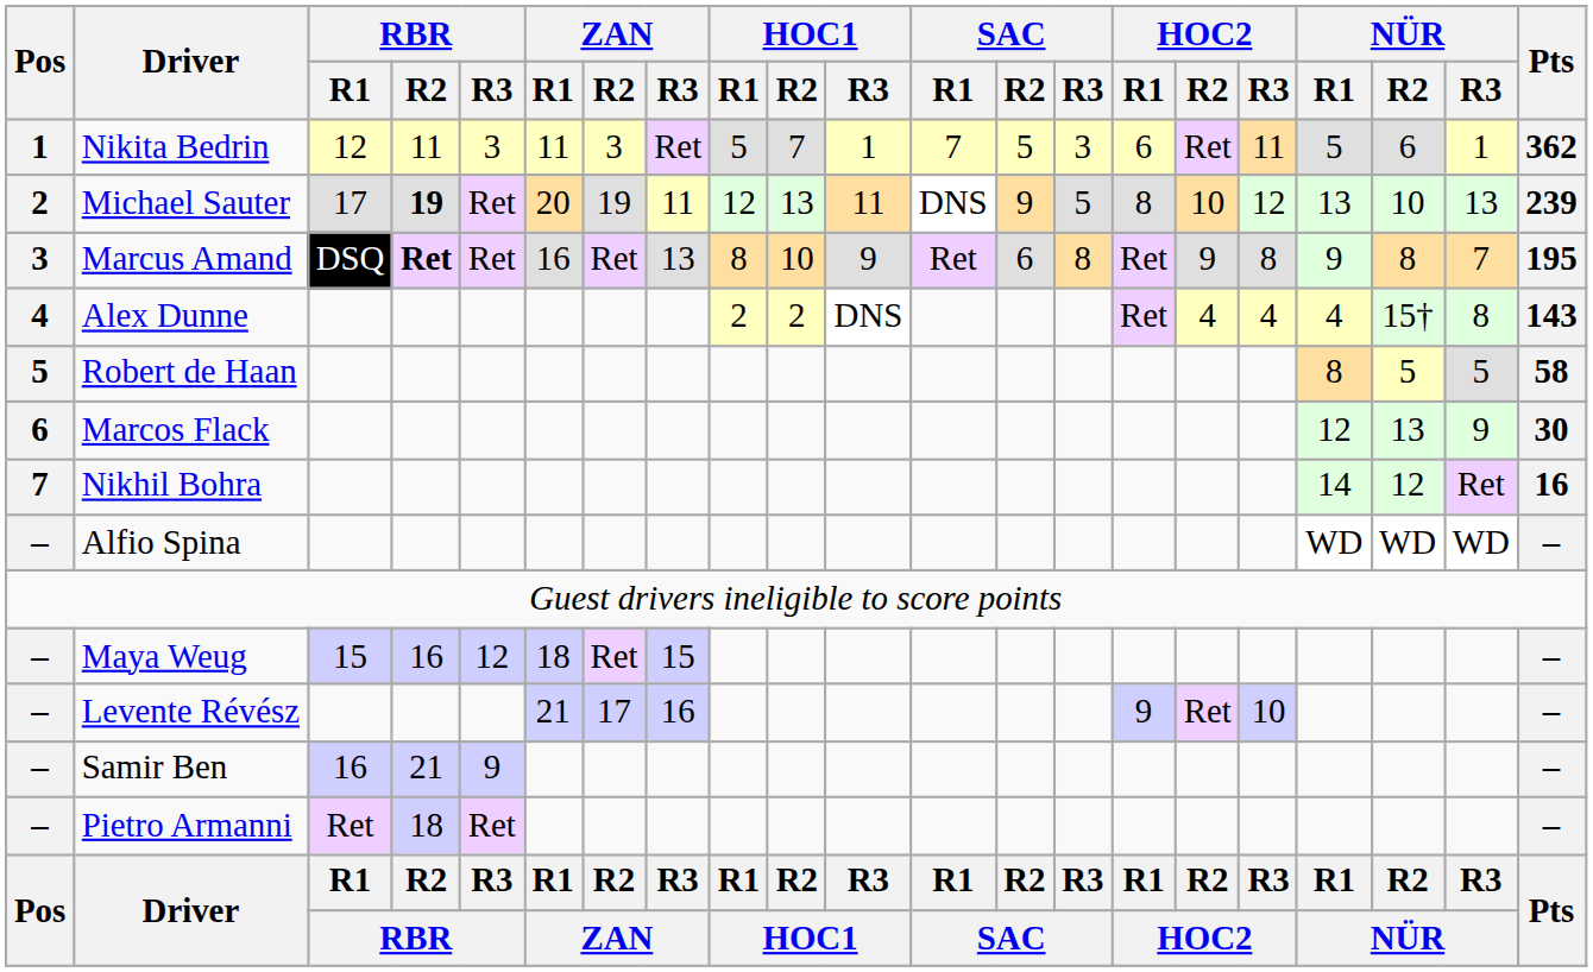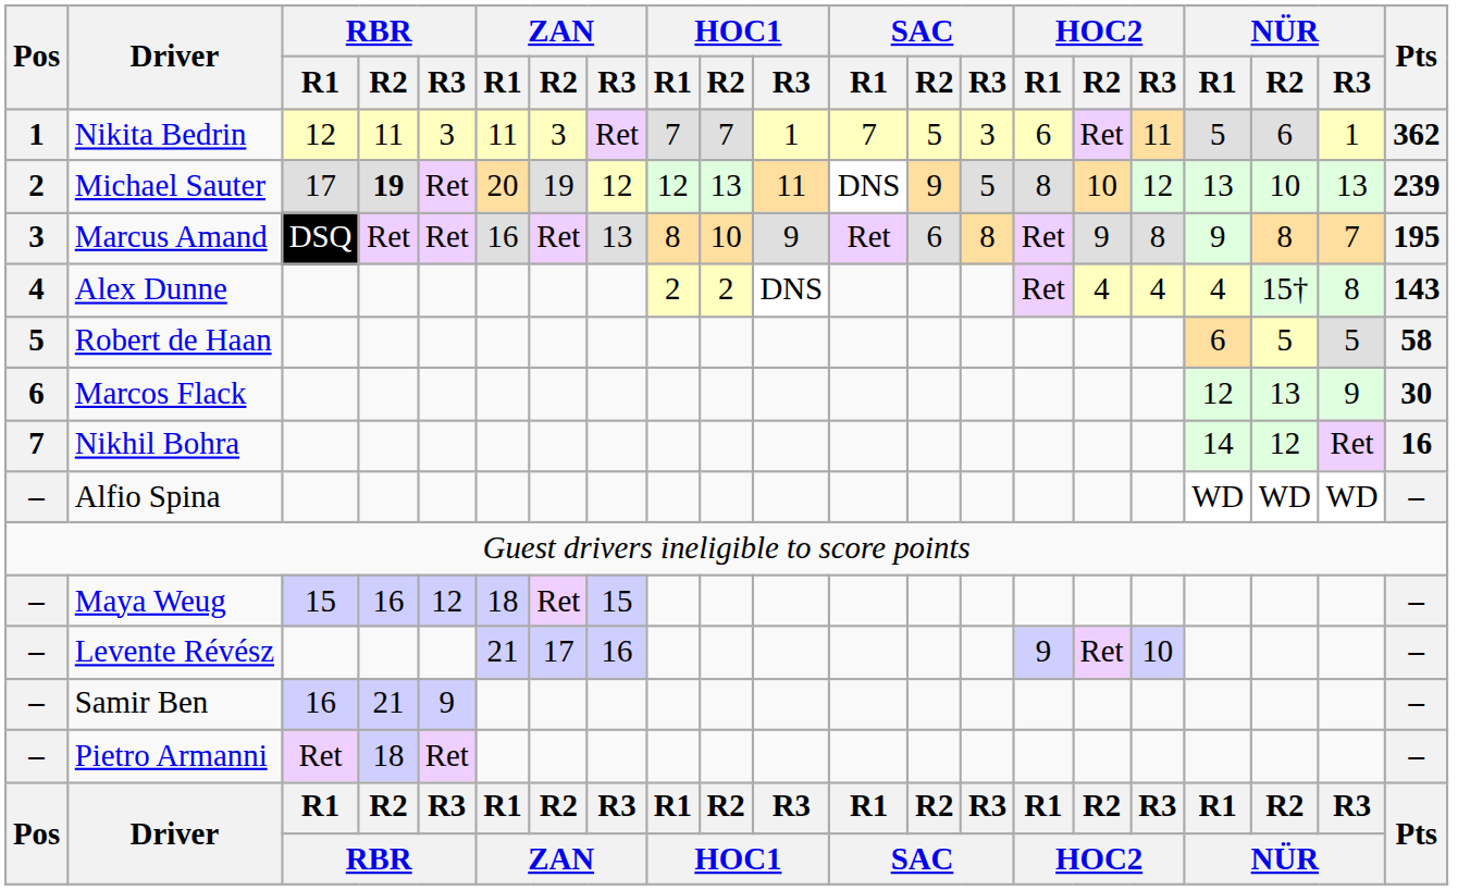 <table class="wikitable" style="font-size:85%; text-align:center">
 <tr>
 <th rowspan=2>Pos</th>
 <th rowspan=2>Driver</th>
 <th colspan=3><a href='#'>RBR</a><br></th>
 <th colspan=3><a href='#'>ZAN</a><br></th>
 <th colspan=3><a href='#'>HOC1</a><br></th>
 <th colspan=3><a href='#'>SAC</a><br></th>
 <th colspan=3><a href='#'>HOC2</a><br></th>
 <th colspan=3><a href='#'>NÜR</a><br></th>
 <th rowspan=2>Pts</th>
 </tr>
 <tr>
 <th>R1</th>
 <th>R2</th>
 <th>R3</th>
 <th>R1</th>
 <th>R2</th>
 <th>R3</th>
 <th>R1</th>
 <th>R2</th>
 <th>R3</th>
 <th>R1</th>
 <th>R2</th>
 <th>R3</th>
 <th>R1</th>
 <th>R2</th>
 <th>R3</th>
 <th>R1</th>
 <th>R2</th>
 <th>R3</th>
 </tr>
 <tr>
 <th>1</th>
 <td style="text-align:left"> <a href='#'>Nikita Bedrin</a></td>
 <td style="background:#FFFFBF">12</td>
 <td style="background:#FFFFBF">11</td>
 <td style="background:#FFFFBF">3</td>
 <td style="background:#FFFFBF">11</td>
 <td style="background:#FFFFBF">3</td>
 <td style="background:#EFCFFF">Ret</td>
-<td style="background:#DFDFDF">5</td>
+<td style="background:#DFDFDF">7</td>
 <td style="background:#DFDFDF">7</td>
 <td style="background:#FFFFBF">1</td>
 <td style="background:#FFFFBF">7</td>
 <td style="background:#FFFFBF">5</td>
 <td style="background:#FFFFBF">3</td>
 <td style="background:#FFFFBF">6</td>
 <td style="background:#EFCFFF">Ret</td>
 <td style="background:#FFDF9F">11</td>
 <td style="background:#DFDFDF">5</td>
 <td style="background:#DFDFDF">6</td>
 <td style="background:#FFFFBF">1</td>
 <th>362</th>
 </tr>
 <tr>
 <th>2</th>
 <td style="text-align:left"> <a href='#'>Michael Sauter</a></td>
 <td style="background:#DFDFDF">17</td>
 <td style="background:#DFDFDF"><strong>19</strong></td>
 <td style="background:#EFCFFF">Ret</td>
 <td style="background:#FFDF9F">20</td>
 <td style="background:#DFDFDF">19</td>
-<td style="background:#FFFFBF">11</td>
+<td style="background:#FFFFBF">12</td>
 <td style="background:#DFFFDF">12</td>
 <td style="background:#DFFFDF">13</td>
 <td style="background:#FFDF9F">11</td>
 <td style="background:#FFFFFF">DNS</td>
 <td style="background:#FFDF9F">9</td>
 <td style="background:#DFDFDF">5</td>
 <td style="background:#DFDFDF">8</td>
 <td style="background:#FFDF9F">10</td>
 <td style="background:#DFFFDF">12</td>
 <td style="background:#DFFFDF">13</td>
 <td style="background:#DFFFDF">10</td>
 <td style="background:#DFFFDF">13</td>
 <th>239</th>
 </tr>
 <tr>
 <th>3</th>
 <td style="text-align:left"> <a href='#'>Marcus Amand</a></td>
 <td style="background-color:#000000;color:white">DSQ</td>
-<td style="background:#EFCFFF"><strong>Ret</strong></td>
+<td style="background:#EFCFFF">Ret</td>
 <td style="background:#EFCFFF">Ret</td>
 <td style="background:#DFDFDF">16</td>
 <td style="background:#EFCFFF">Ret</td>
 <td style="background:#DFDFDF">13</td>
 <td style="background:#FFDF9F">8</td>
 <td style="background:#FFDF9F">10</td>
 <td style="background:#DFDFDF">9</td>
 <td style="background:#EFCFFF">Ret</td>
 <td style="background:#DFDFDF">6</td>
 <td style="background:#FFDF9F">8</td>
 <td style="background:#EFCFFF">Ret</td>
 <td style="background:#DFDFDF">9</td>
 <td style="background:#DFDFDF">8</td>
 <td style="background:#DFFFDF">9</td>
 <td style="background:#FFDF9F">8</td>
 <td style="background:#FFDF9F">7</td>
 <th>195</th>
 </tr>
 <tr>
 <th>4</th>
 <td style="text-align:left"> <a href='#'>Alex Dunne</a></td>
 <td></td>
 <td></td>
 <td></td>
 <td></td>
 <td></td>
 <td></td>
 <td style="background:#FFFFBF">2</td>
 <td style="background:#FFFFBF">2</td>
 <td style="background:#FFFFFF">DNS</td>
 <td></td>
 <td></td>
 <td></td>
 <td style="background:#EFCFFF">Ret</td>
 <td style="background:#FFFFBF">4</td>
 <td style="background:#FFFFBF">4</td>
 <td style="background:#FFFFBF">4</td>
 <td style="background:#DFFFDF">15†</td>
 <td style="background:#DFFFDF">8</td>
 <th>143</th>
 </tr>
 <tr>
 <th>5</th>
 <td style="text-align:left" nowrap> <a href='#'>Robert de Haan</a></td>
 <td></td>
 <td></td>
 <td></td>
 <td></td>
 <td></td>
 <td></td>
 <td></td>
 <td></td>
 <td></td>
 <td></td>
 <td></td>
 <td></td>
 <td></td>
 <td></td>
 <td></td>
-<td style="background:#FFDF9F">8</td>
+<td style="background:#FFDF9F">6</td>
 <td style="background:#FFFFBF">5</td>
 <td style="background:#DFDFDF">5</td>
 <th>58</th>
 </tr>
 <tr>
 <th>6</th>
 <td style="text-align:left"> <a href='#'>Marcos Flack</a></td>
 <td></td>
 <td></td>
 <td></td>
 <td></td>
 <td></td>
 <td></td>
 <td></td>
 <td></td>
 <td></td>
 <td></td>
 <td></td>
 <td></td>
 <td></td>
 <td></td>
 <td></td>
 <td style="background:#DFFFDF">12</td>
 <td style="background:#DFFFDF">13</td>
 <td style="background:#DFFFDF">9</td>
 <th>30</th>
 </tr>
 <tr>
 <th>7</th>
 <td style="text-align:left"> <a href='#'>Nikhil Bohra</a></td>
 <td></td>
 <td></td>
 <td></td>
 <td></td>
 <td></td>
 <td></td>
 <td></td>
 <td></td>
 <td></td>
 <td></td>
 <td></td>
 <td></td>
 <td></td>
 <td></td>
 <td></td>
 <td style="background:#DFFFDF">14</td>
 <td style="background:#DFFFDF">12</td>
 <td style="background:#EFCFFF">Ret</td>
 <th>16</th>
 </tr>
 <tr>
 <th>–</th>
 <td style="text-align:left"> Alfio Spina</td>
 <td></td>
 <td></td>
 <td></td>
 <td></td>
 <td></td>
 <td></td>
 <td></td>
 <td></td>
 <td></td>
 <td></td>
 <td></td>
 <td></td>
 <td></td>
 <td></td>
 <td></td>
 <td style="background:#FFFFFF">WD</td>
 <td style="background:#FFFFFF">WD</td>
 <td style="background:#FFFFFF">WD</td>
 <th>–</th>
 </tr>
 <tr>
 <td colspan=21><em>Guest drivers ineligible to score points</em></td>
 </tr>
 <tr>
 <th>–</th>
 <td style="text-align:left"> <a href='#'>Maya Weug</a></td>
 <td style="background:#CFCFFF">15</td>
 <td style="background:#CFCFFF">16</td>
 <td style="background:#CFCFFF">12</td>
 <td style="background:#CFCFFF">18</td>
 <td style="background:#EFCFFF">Ret</td>
 <td style="background:#CFCFFF">15</td>
 <td></td>
 <td></td>
 <td></td>
 <td></td>
 <td></td>
 <td></td>
 <td></td>
 <td></td>
 <td></td>
 <td></td>
 <td></td>
 <td></td>
 <th>–</th>
 </tr>
 <tr>
 <th>–</th>
 <td style="text-align:left"> <a href='#'>Levente Révész</a></td>
 <td></td>
 <td></td>
 <td></td>
 <td style="background:#CFCFFF">21</td>
 <td style="background:#CFCFFF">17</td>
 <td style="background:#CFCFFF">16</td>
 <td></td>
 <td></td>
 <td></td>
 <td></td>
 <td></td>
 <td></td>
 <td style="background:#CFCFFF">9</td>
 <td style="background:#EFCFFF">Ret</td>
 <td style="background:#CFCFFF">10</td>
 <td></td>
 <td></td>
 <td></td>
 <th>–</th>
 </tr>
 <tr>
 <th>–</th>
 <td style="text-align:left"> Samir Ben</td>
 <td style="background:#CFCFFF">16</td>
 <td style="background:#CFCFFF">21</td>
 <td style="background:#CFCFFF">9</td>
 <td></td>
 <td></td>
 <td></td>
 <td></td>
 <td></td>
 <td></td>
 <td></td>
 <td></td>
 <td></td>
 <td></td>
 <td></td>
 <td></td>
 <td></td>
 <td></td>
 <td></td>
 <th>–</th>
 </tr>
 <tr>
 <th>–</th>
 <td style="text-align:left"> <a href='#'>Pietro Armanni</a></td>
 <td style="background:#EFCFFF">Ret</td>
 <td style="background:#CFCFFF">18</td>
 <td style="background:#EFCFFF">Ret</td>
 <td></td>
 <td></td>
 <td></td>
 <td></td>
 <td></td>
 <td></td>
 <td></td>
 <td></td>
 <td></td>
 <td></td>
 <td></td>
 <td></td>
 <td></td>
 <td></td>
 <td></td>
 <th>–</th>
 </tr>
 <tr>
 <th rowspan=2>Pos</th>
 <th rowspan=2>Driver</th>
 <th>R1</th>
 <th>R2</th>
 <th>R3</th>
 <th>R1</th>
 <th>R2</th>
 <th>R3</th>
 <th>R1</th>
 <th>R2</th>
 <th>R3</th>
 <th>R1</th>
 <th>R2</th>
 <th>R3</th>
 <th>R1</th>
 <th>R2</th>
 <th>R3</th>
 <th>R1</th>
 <th>R2</th>
 <th>R3</th>
 <th rowspan=2>Pts</th>
 </tr>
 <tr>
 <th colspan=3><a href='#'>RBR</a><br></th>
 <th colspan=3><a href='#'>ZAN</a><br></th>
 <th colspan=3><a href='#'>HOC1</a><br></th>
 <th colspan=3><a href='#'>SAC</a><br></th>
 <th colspan=3><a href='#'>HOC2</a><br></th>
 <th colspan=3><a href='#'>NÜR</a><br></th>
 </tr>
 </table>
